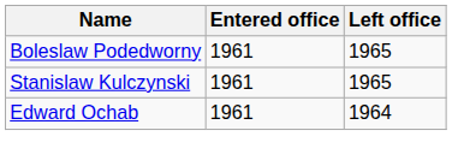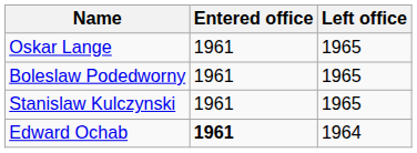 <table class="wikitable">
 <tr>
 <th>Name</th>
 <th>Entered office</th>
 <th>Left office</th>
+</tr>
+<tr>
+<td><a href='#'>Oskar Lange</a></td>
+<td>1961</td>
+<td>1965</td>
 </tr>
 <tr>
 <td><a href='#'>Boleslaw Podedworny</a></td>
 <td>1961</td>
 <td>1965</td>
 </tr>
 <tr>
 <td><a href='#'>Stanislaw Kulczynski</a></td>
 <td>1961</td>
 <td>1965</td>
 </tr>
 <tr>
 <td><a href='#'>Edward Ochab</a></td>
-<td>1961</td>
+<td><strong>1961</strong></td>
 <td>1964</td>
 </tr>
 </table>
